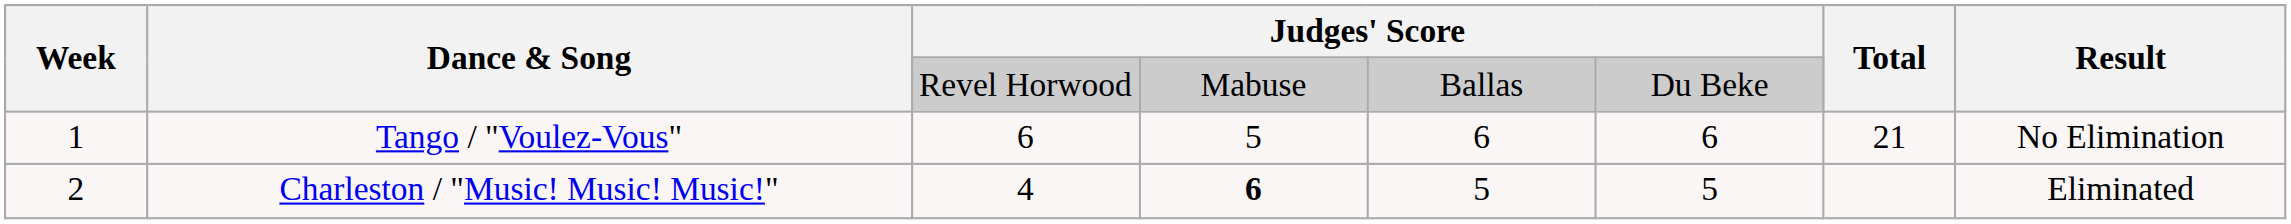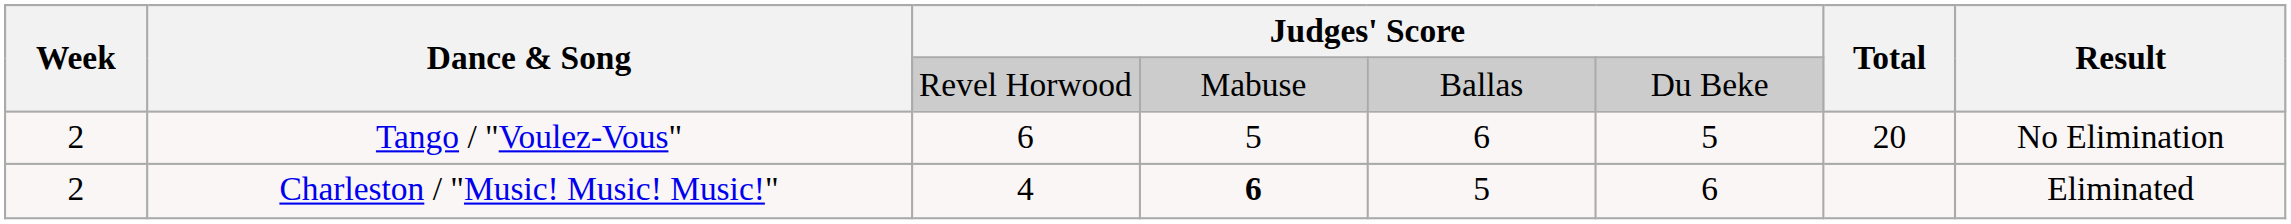 <table class="wikitable collapsible">
 <tr style="text-align:center; background:#ccc;">
 <th rowspan=2>Week</th>
 <th rowspan=2>Dance & Song</th>
 <th colspan=4>Judges' Score</th>
 <th rowspan=2>Total</th>
 <th rowspan=2>Result</th>
 </tr>
 <tr style="text-align:center; background:#ccc;">
 <td style="width:10%; ">Revel Horwood</td>
 <td style="width:10%; ">Mabuse</td>
 <td style="width:10%; ">Ballas</td>
 <td style="width:10%; ">Du Beke</td>
 </tr>
 <tr style="text-align:center; background:#faf6f6;">
-<td>1</td>
+<td>2</td>
 <td><a href='#'>Tango</a> / "<a href='#'>Voulez-Vous</a>"</td>
 <td>6</td>
 <td>5</td>
 <td>6</td>
-<td>6</td>
-<td>21</td>
+<td>5</td>
+<td>20</td>
 <td>No Elimination</td>
 </tr>
 <tr style="text-align:center; background:#faf6f6;">
 <td>2</td>
 <td><a href='#'>Charleston</a> / "<a href='#'>Music! Music! Music!</a>"</td>
 <td>4</td>
 <td><strong>6</strong></td>
 <td>5</td>
-<td>5</td>
+<td>6</td>
 <td></td>
 <td>Eliminated</td>
 </tr>
 </table>
